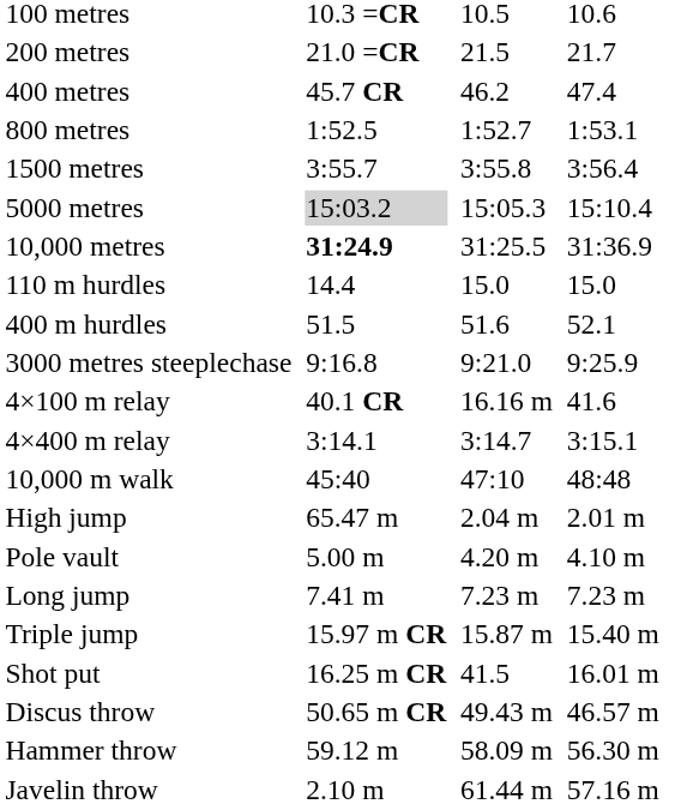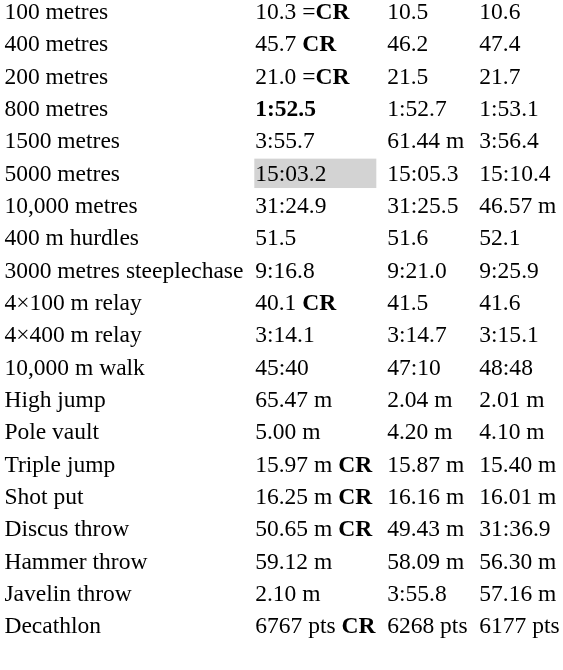 <table>
 <tr>
 <td>100 metres</td>
 <td></td>
 <td>10.3 =<strong>CR</strong></td>
 <td></td>
 <td>10.5</td>
 <td></td>
 <td>10.6</td>
 </tr>
 <tr>
+<td>400 metres</td>
+<td></td>
+<td>45.7 <strong>CR</strong></td>
+<td></td>
+<td>46.2</td>
+<td></td>
+<td>47.4</td>
+</tr>
+<tr>
 <td>200 metres</td>
 <td></td>
 <td>21.0 =<strong>CR</strong></td>
 <td></td>
 <td>21.5</td>
 <td></td>
 <td>21.7</td>
 </tr>
 <tr>
-<td>400 metres</td>
-<td></td>
-<td>45.7 <strong>CR</strong></td>
-<td></td>
-<td>46.2</td>
-<td></td>
-<td>47.4</td>
-</tr>
-<tr>
 <td>800 metres</td>
 <td></td>
-<td>1:52.5</td>
+<td><strong>1:52.5</strong></td>
 <td></td>
 <td>1:52.7</td>
 <td></td>
 <td>1:53.1</td>
 </tr>
 <tr>
 <td>1500 metres</td>
 <td></td>
 <td>3:55.7</td>
 <td></td>
-<td>3:55.8</td>
+<td>61.44 m</td>
 <td></td>
 <td>3:56.4</td>
 </tr>
 <tr>
 <td>5000 metres</td>
 <td></td>
 <td style="background: lightgrey;">15:03.2</td>
 <td></td>
 <td>15:05.3</td>
 <td></td>
 <td>15:10.4</td>
 </tr>
 <tr>
 <td>10,000 metres</td>
 <td></td>
-<td><strong>31:24.9</strong></td>
+<td>31:24.9</td>
 <td></td>
 <td>31:25.5</td>
 <td></td>
-<td>31:36.9</td>
-</tr>
-<tr>
-<td>110 m hurdles</td>
-<td></td>
-<td>14.4</td>
-<td></td>
-<td>15.0</td>
-<td></td>
-<td>15.0</td>
+<td>46.57 m</td>
 </tr>
 <tr>
 <td>400 m hurdles</td>
 <td></td>
 <td>51.5</td>
 <td></td>
 <td>51.6</td>
 <td></td>
 <td>52.1</td>
 </tr>
 <tr>
 <td>3000 metres steeplechase</td>
 <td></td>
 <td>9:16.8</td>
 <td></td>
 <td>9:21.0</td>
 <td></td>
 <td>9:25.9</td>
 </tr>
 <tr>
 <td>4×100 m relay</td>
 <td></td>
 <td>40.1 <strong>CR</strong></td>
 <td></td>
-<td>16.16 m</td>
+<td>41.5</td>
 <td></td>
 <td>41.6</td>
 </tr>
 <tr>
 <td>4×400 m relay</td>
 <td></td>
 <td>3:14.1</td>
 <td></td>
 <td>3:14.7</td>
 <td></td>
 <td>3:15.1</td>
 </tr>
 <tr>
 <td>10,000 m walk</td>
 <td></td>
 <td>45:40</td>
 <td></td>
 <td>47:10</td>
 <td></td>
 <td>48:48</td>
 </tr>
 <tr>
 <td>High jump</td>
 <td></td>
 <td>65.47 m</td>
 <td></td>
 <td>2.04 m</td>
 <td></td>
 <td>2.01 m</td>
 </tr>
 <tr>
 <td>Pole vault</td>
 <td></td>
 <td>5.00 m</td>
 <td></td>
 <td>4.20 m</td>
 <td></td>
 <td>4.10 m</td>
 </tr>
 <tr>
-<td>Long jump</td>
-<td></td>
-<td>7.41 m</td>
-<td></td>
-<td>7.23 m</td>
-<td></td>
-<td>7.23 m</td>
-</tr>
-<tr>
 <td>Triple jump</td>
 <td></td>
 <td>15.97 m <strong>CR</strong></td>
 <td></td>
 <td>15.87 m</td>
 <td></td>
 <td>15.40 m</td>
 </tr>
 <tr>
 <td>Shot put</td>
 <td></td>
 <td>16.25 m <strong>CR</strong></td>
 <td></td>
-<td>41.5</td>
+<td>16.16 m</td>
 <td></td>
 <td>16.01 m</td>
 </tr>
 <tr>
 <td>Discus throw</td>
 <td></td>
 <td>50.65 m <strong>CR</strong></td>
 <td></td>
 <td>49.43 m</td>
 <td></td>
-<td>46.57 m</td>
+<td>31:36.9</td>
 </tr>
 <tr>
 <td>Hammer throw</td>
 <td></td>
 <td>59.12 m</td>
 <td></td>
 <td>58.09 m</td>
 <td></td>
 <td>56.30 m</td>
 </tr>
 <tr>
 <td>Javelin throw</td>
 <td></td>
 <td>2.10 m</td>
 <td></td>
-<td>61.44 m</td>
+<td>3:55.8</td>
 <td></td>
 <td>57.16 m</td>
 </tr>
+<tr>
+<td>Decathlon</td>
+<td></td>
+<td>6767 pts <strong>CR</strong></td>
+<td></td>
+<td>6268 pts</td>
+<td></td>
+<td>6177 pts</td>
+</tr>
 </table>
